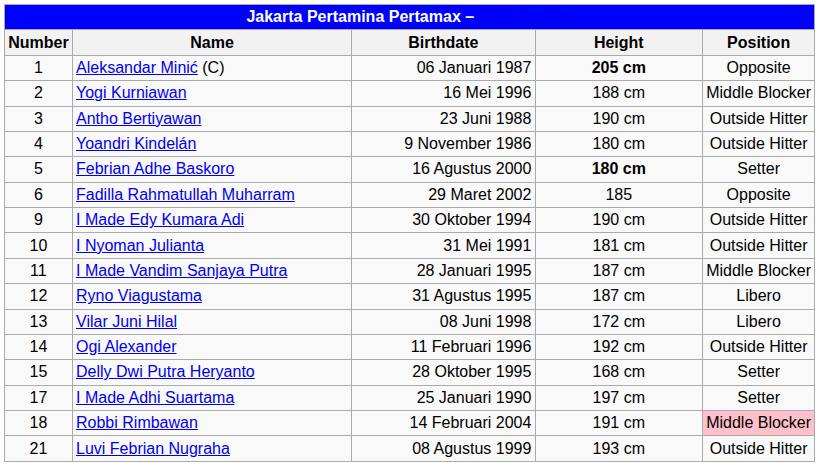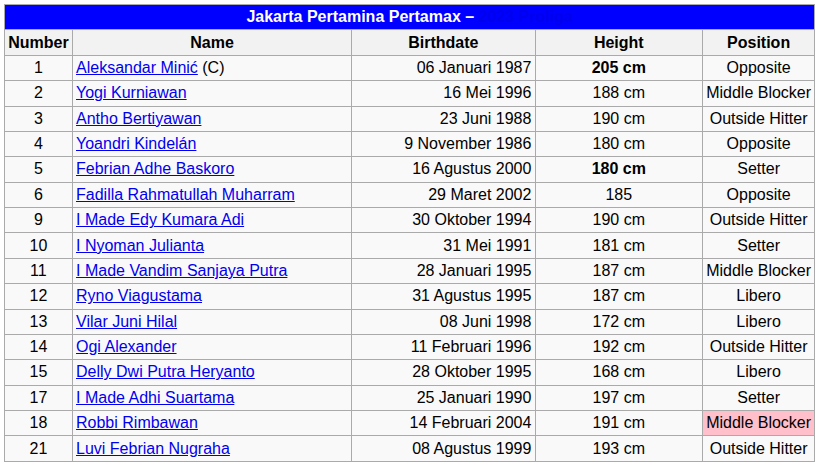 <table class="wikitable collapsible" style="font-size:100%; text-align:center;">
 <tr style= "background: #0000FF; font-weight:bold;">
 <td colspan="5"style=color:#FFFFFF>Jakarta Pertamina Pertamax – <a href='#'>2023 Proliga</a></td>
 </tr>
 <tr>
 <th>Number</th>
 <th style="width:17em">Name</th>
 <th style="width:11em">Birthdate</th>
 <th style="width:10em">Height</th>
 <th>Position</th>
 </tr>
 <tr>
 <td>1</td>
 <td align="left"> <a href='#'>Aleksandar Minić</a>  (C)</td>
 <td align="right">06 Januari 1987</td>
 <td><strong>205 cm</strong></td>
 <td>Opposite</td>
 </tr>
 <tr>
 <td>2</td>
 <td align="left"> <a href='#'>Yogi Kurniawan</a></td>
 <td align="right">16 Mei 1996</td>
 <td>188 cm</td>
 <td>Middle Blocker</td>
 </tr>
 <tr>
 <td>3</td>
 <td align="left"> <a href='#'>Antho Bertiyawan</a></td>
 <td align="right">23 Juni 1988</td>
 <td>190 cm</td>
 <td>Outside Hitter</td>
 </tr>
 <tr>
 <td>4</td>
 <td align="left"> <a href='#'>Yoandri Kindelán</a></td>
 <td align="right">9 November 1986</td>
 <td>180 cm</td>
-<td>Outside Hitter</td>
+<td>Opposite</td>
 </tr>
 <tr>
 <td>5</td>
 <td align="left"> <a href='#'>Febrian Adhe Baskoro</a></td>
 <td align="right">16 Agustus 2000</td>
 <td><strong>180 cm</strong></td>
 <td>Setter</td>
 </tr>
 <tr>
 <td>6</td>
 <td align="left"> <a href='#'>Fadilla Rahmatullah Muharram</a></td>
 <td align="right">29 Maret 2002</td>
 <td>185</td>
 <td>Opposite</td>
 </tr>
 <tr>
 <td>9</td>
 <td align="left"> <a href='#'>I Made Edy Kumara Adi</a></td>
 <td align="right">30 Oktober 1994</td>
 <td>190 cm</td>
 <td>Outside Hitter</td>
 </tr>
 <tr>
 <td>10</td>
 <td align="left"> <a href='#'>I Nyoman Julianta</a></td>
 <td align="right">31 Mei 1991</td>
 <td>181 cm</td>
-<td>Outside Hitter</td>
+<td>Setter</td>
 </tr>
 <tr>
 <td>11</td>
 <td align="left"> <a href='#'>I Made Vandim Sanjaya Putra</a></td>
 <td align="right">28 Januari 1995</td>
 <td>187 cm</td>
 <td>Middle Blocker</td>
 </tr>
 <tr>
 <td>12</td>
 <td align="left"> <a href='#'>Ryno Viagustama</a></td>
 <td align="right">31 Agustus 1995</td>
 <td>187 cm</td>
 <td>Libero</td>
 </tr>
 <tr>
 <td>13</td>
 <td align="left"> <a href='#'>Vilar Juni Hilal</a></td>
 <td align="right">08 Juni 1998</td>
 <td>172 cm</td>
 <td>Libero</td>
 </tr>
 <tr>
 <td>14</td>
 <td align="left"> <a href='#'>Ogi Alexander</a></td>
 <td align="right">11 Februari 1996</td>
 <td>192 cm</td>
 <td>Outside Hitter</td>
 </tr>
 <tr>
 <td>15</td>
 <td align="left"> <a href='#'>Delly Dwi Putra Heryanto</a></td>
 <td align="right">28 Oktober 1995</td>
 <td>168 cm</td>
-<td>Setter</td>
+<td>Libero</td>
 </tr>
 <tr>
 <td>17</td>
 <td align="left"> <a href='#'>I Made Adhi Suartama</a></td>
 <td align="right">25 Januari 1990</td>
 <td>197 cm</td>
 <td>Setter</td>
 </tr>
 <tr>
 <td>18</td>
 <td align="left"> <a href='#'>Robbi Rimbawan</a></td>
 <td align="right">14 Februari 2004</td>
 <td>191 cm</td>
 <td style="background: pink;">Middle Blocker</td>
 </tr>
 <tr>
 <td>21</td>
 <td align="left"> <a href='#'>Luvi Febrian Nugraha</a></td>
 <td align="right">08 Agustus 1999</td>
 <td>193 cm</td>
 <td>Outside Hitter</td>
 </tr>
 </table>
